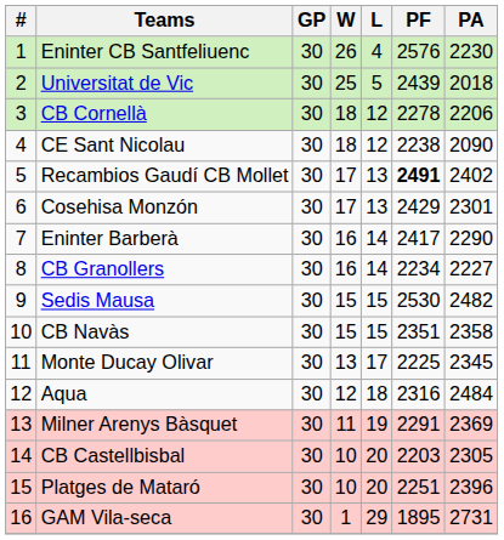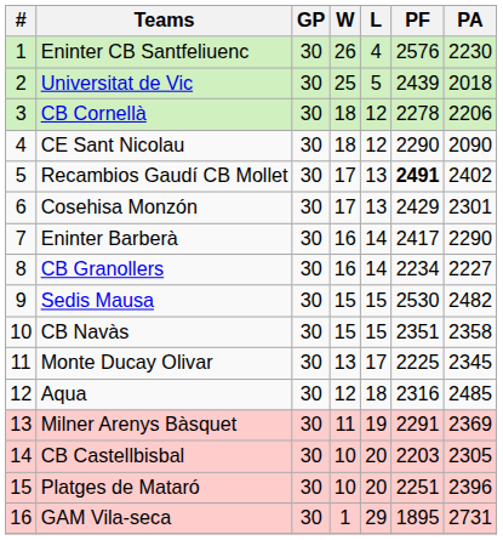 <table class="wikitable" style="text-align: center;">
 <tr>
 <th>#</th>
 <th>Teams</th>
 <th>GP</th>
 <th>W</th>
 <th>L</th>
 <th>PF</th>
 <th>PA</th>
 </tr>
 <tr bgcolor=D0F0C0>
 <td>1</td>
 <td align="left">Eninter CB Santfeliuenc</td>
 <td>30</td>
 <td>26</td>
 <td>4</td>
 <td>2576</td>
 <td>2230</td>
 </tr>
 <tr bgcolor=D0F0C0>
 <td>2</td>
 <td align="left"><a href='#'>Universitat de Vic</a></td>
 <td>30</td>
 <td>25</td>
 <td>5</td>
 <td>2439</td>
 <td>2018</td>
 </tr>
 <tr bgcolor=D0F0C0>
 <td>3</td>
 <td align="left"><a href='#'>CB Cornellà</a></td>
 <td>30</td>
 <td>18</td>
 <td>12</td>
 <td>2278</td>
 <td>2206</td>
 </tr>
 <tr>
 <td>4</td>
 <td align="left">CE Sant Nicolau</td>
 <td>30</td>
 <td>18</td>
 <td>12</td>
-<td>2238</td>
+<td>2290</td>
 <td>2090</td>
 </tr>
 <tr>
 <td>5</td>
 <td align="left">Recambios Gaudí CB Mollet</td>
 <td>30</td>
 <td>17</td>
 <td>13</td>
 <td><strong>2491</strong></td>
 <td>2402</td>
 </tr>
 <tr>
 <td>6</td>
 <td align="left">Cosehisa Monzón</td>
 <td>30</td>
 <td>17</td>
 <td>13</td>
 <td>2429</td>
 <td>2301</td>
 </tr>
 <tr>
 <td>7</td>
 <td align="left">Eninter Barberà</td>
 <td>30</td>
 <td>16</td>
 <td>14</td>
 <td>2417</td>
 <td>2290</td>
 </tr>
 <tr>
 <td>8</td>
 <td align="left"><a href='#'>CB Granollers</a></td>
 <td>30</td>
 <td>16</td>
 <td>14</td>
 <td>2234</td>
 <td>2227</td>
 </tr>
 <tr>
 <td>9</td>
 <td align="left"><a href='#'>Sedis Mausa</a></td>
 <td>30</td>
 <td>15</td>
 <td>15</td>
 <td>2530</td>
 <td>2482</td>
 </tr>
 <tr>
 <td>10</td>
 <td align="left">CB Navàs</td>
 <td>30</td>
 <td>15</td>
 <td>15</td>
 <td>2351</td>
 <td>2358</td>
 </tr>
 <tr>
 <td>11</td>
 <td align="left">Monte Ducay Olivar</td>
 <td>30</td>
 <td>13</td>
 <td>17</td>
 <td>2225</td>
 <td>2345</td>
 </tr>
 <tr>
 <td>12</td>
 <td align="left">Aqua</td>
 <td>30</td>
 <td>12</td>
 <td>18</td>
 <td>2316</td>
-<td>2484</td>
+<td>2485</td>
 </tr>
 <tr bgcolor=FFCCCC>
 <td>13</td>
 <td align="left">Milner Arenys Bàsquet</td>
 <td>30</td>
 <td>11</td>
 <td>19</td>
 <td>2291</td>
 <td>2369</td>
 </tr>
 <tr bgcolor=FFCCCC>
 <td>14</td>
 <td align="left">CB Castellbisbal</td>
 <td>30</td>
 <td>10</td>
 <td>20</td>
 <td>2203</td>
 <td>2305</td>
 </tr>
 <tr bgcolor=FFCCCC>
 <td>15</td>
 <td align="left">Platges de Mataró</td>
 <td>30</td>
 <td>10</td>
 <td>20</td>
 <td>2251</td>
 <td>2396</td>
 </tr>
 <tr bgcolor=FFCCCC>
 <td>16</td>
 <td align="left">GAM Vila-seca</td>
 <td>30</td>
 <td>1</td>
 <td>29</td>
 <td>1895</td>
 <td>2731</td>
 </tr>
 <tr>
 </tr>
 </table>
